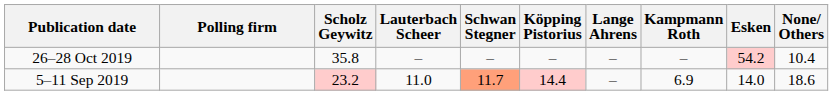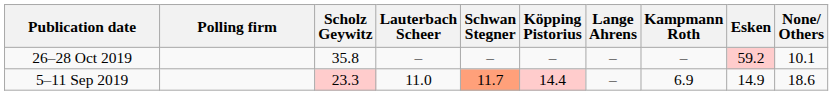 <table class="wikitable" style="text-align:center; font-size:95%; line-height:14px;">
 <tr style="height:42px;">
 <th style="width:145px;">Publication date</th>
 <th style="width:145px;">Polling firm</th>
 <th style="width:40px;">Scholz<br>Geywitz</th>
 <th style="width:40px;">Lauterbach<br>Scheer</th>
 <th style="width:40px;">Schwan<br>Stegner</th>
 <th style="width:40px;">Köpping<br>Pistorius</th>
 <th style="width:40px;">Lange<br>Ahrens</th>
 <th style="width:40px;">Kampmann<br>Roth</th>
 <th style="width:40px;">Esken<br></th>
 <th style="width:40px;">None/<br>Others</th>
 </tr>
 <tr>
 <td>26–28 Oct 2019</td>
 <td></td>
 <td>35.8</td>
 <td>–</td>
 <td>–</td>
 <td>–</td>
 <td>–</td>
 <td>–</td>
-<td style="background:#FFCCCC">54.2</td>
-<td>10.4</td>
+<td style="background:#FFCCCC">59.2</td>
+<td>10.1</td>
 </tr>
 <tr>
 <td>5–11 Sep 2019</td>
 <td></td>
-<td style="background:#FFCCCC">23.2</td>
+<td style="background:#FFCCCC">23.3</td>
 <td>11.0</td>
 <td style="background: lightsalmon;">11.7</td>
 <td style="background:#FFCCCC">14.4</td>
 <td>–</td>
 <td>6.9</td>
-<td>14.0</td>
+<td>14.9</td>
 <td>18.6</td>
 </tr>
 </table>
